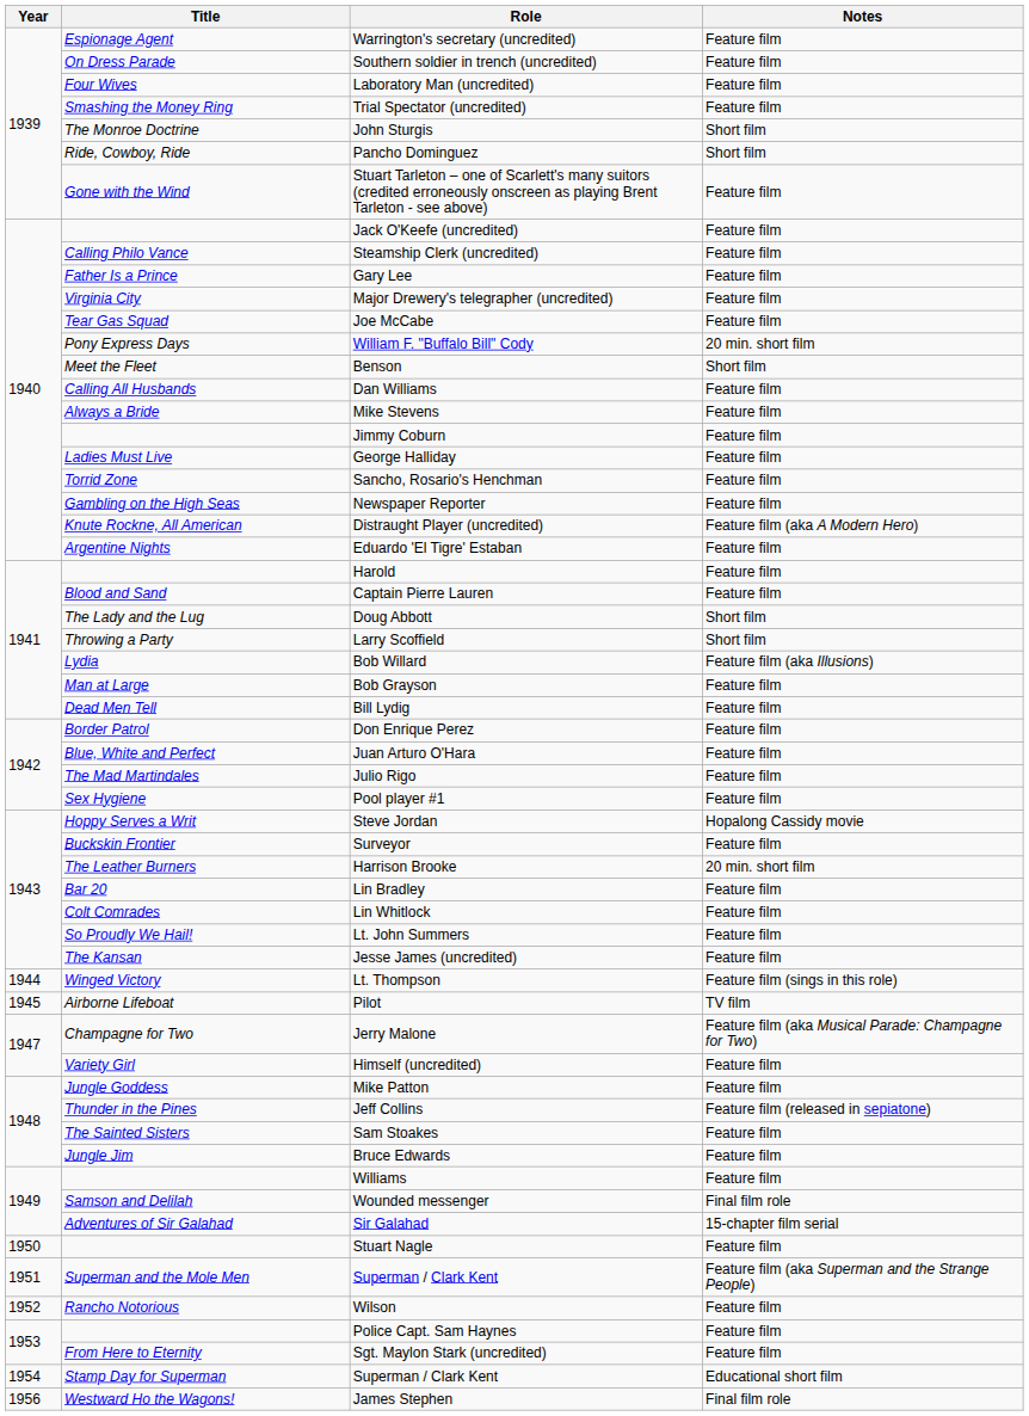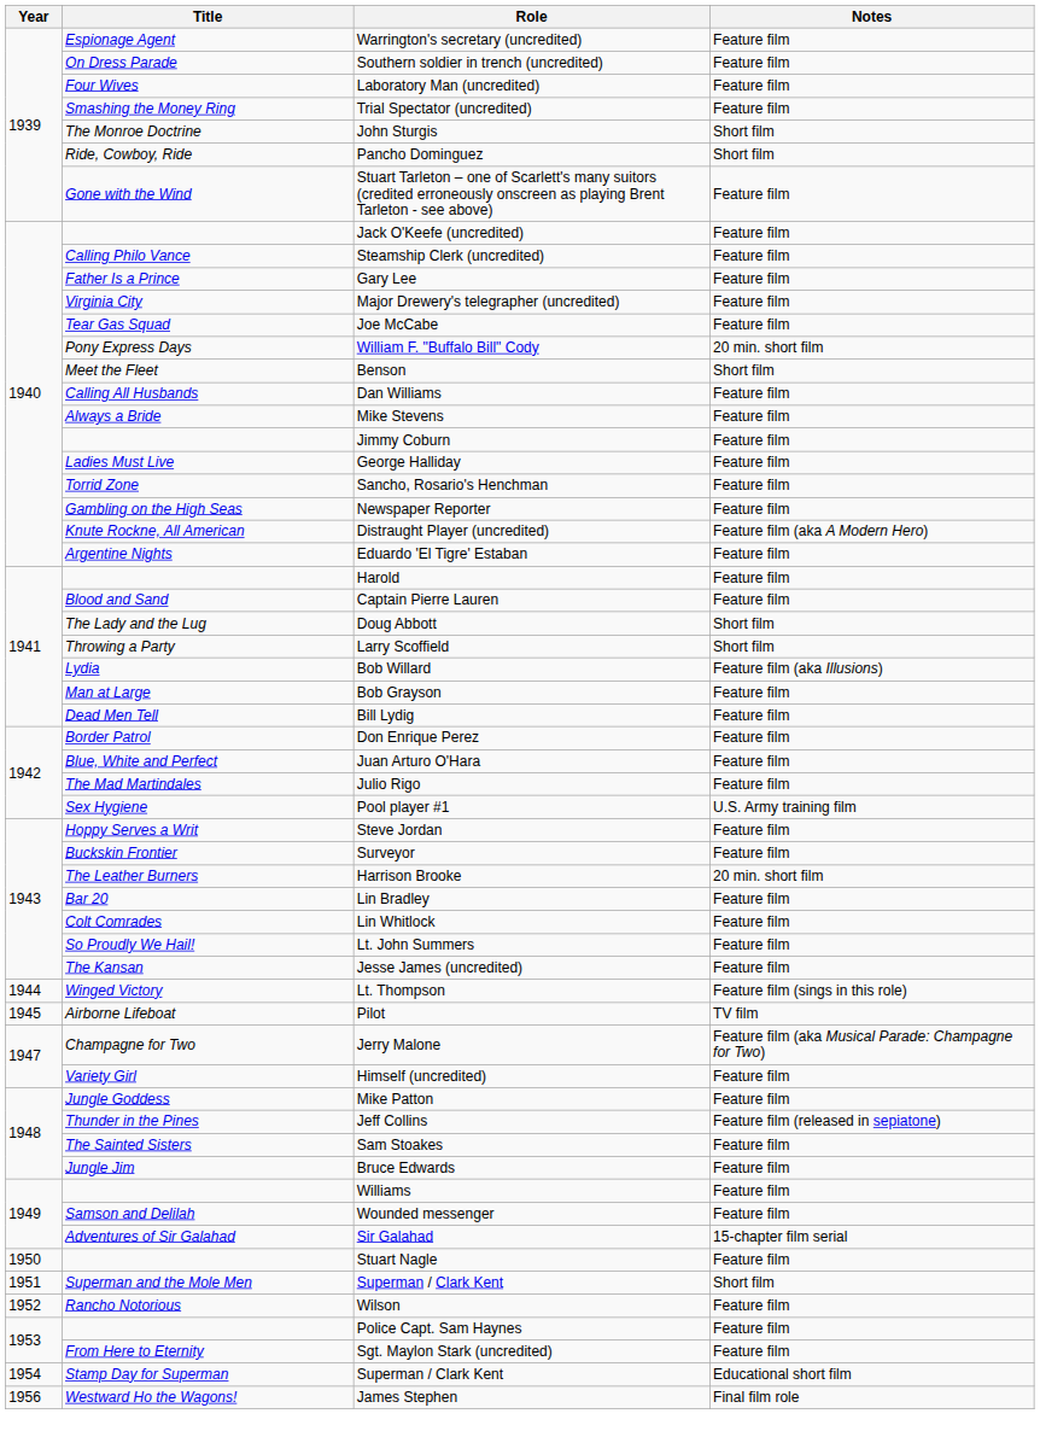 <table class="wikitable sortable" width=90%>
 <tr>
 <th width=3%>Year</th>
 <th width=18%>Title</th>
 <th width=22%>Role</th>
 <th class="unsortable" width=20%>Notes</th>
 </tr>
 <tr>
 <td rowspan="7">1939</td>
 <td><em><a href='#'>Espionage Agent</a></em></td>
 <td>Warrington's secretary (uncredited)</td>
 <td>Feature film</td>
 </tr>
 <tr>
 <td><em><a href='#'>On Dress Parade</a></em></td>
 <td>Southern soldier in trench (uncredited)</td>
 <td>Feature film</td>
 </tr>
 <tr>
 <td><em><a href='#'>Four Wives</a></em></td>
 <td>Laboratory Man (uncredited)</td>
 <td>Feature film</td>
 </tr>
 <tr>
 <td><em><a href='#'>Smashing the Money Ring</a></em></td>
 <td>Trial Spectator (uncredited)</td>
 <td>Feature film</td>
 </tr>
 <tr>
 <td><em>The Monroe Doctrine</em></td>
 <td>John Sturgis</td>
 <td>Short film</td>
 </tr>
 <tr>
 <td><em>Ride, Cowboy, Ride</em></td>
 <td>Pancho Dominguez</td>
 <td>Short film</td>
 </tr>
 <tr>
 <td><em><a href='#'>Gone with the Wind</a></em></td>
 <td>Stuart Tarleton – one of Scarlett's many suitors (credited erroneously onscreen as playing Brent Tarleton - see above)</td>
 <td>Feature film</td>
 </tr>
 <tr>
 <td rowspan="15">1940</td>
 <td><em></em></td>
 <td>Jack O'Keefe (uncredited)</td>
 <td>Feature film</td>
 </tr>
 <tr>
 <td><em><a href='#'>Calling Philo Vance</a></em></td>
 <td>Steamship Clerk (uncredited)</td>
 <td>Feature film</td>
 </tr>
 <tr>
 <td><em><a href='#'>Father Is a Prince</a></em></td>
 <td>Gary Lee</td>
 <td>Feature film</td>
 </tr>
 <tr>
 <td><em><a href='#'>Virginia City</a></em></td>
 <td>Major Drewery's telegrapher (uncredited)</td>
 <td>Feature film</td>
 </tr>
 <tr>
 <td><em><a href='#'>Tear Gas Squad</a></em></td>
 <td>Joe McCabe</td>
 <td>Feature film</td>
 </tr>
 <tr>
 <td><em>Pony Express Days</em></td>
 <td><a href='#'>William F. "Buffalo Bill" Cody</a></td>
 <td>20 min. short film</td>
 </tr>
 <tr>
 <td><em>Meet the Fleet</em></td>
 <td>Benson</td>
 <td>Short film</td>
 </tr>
 <tr>
 <td><em><a href='#'>Calling All Husbands</a></em></td>
 <td>Dan Williams</td>
 <td>Feature film</td>
 </tr>
 <tr>
 <td><em><a href='#'>Always a Bride</a></em></td>
 <td>Mike Stevens</td>
 <td>Feature film</td>
 </tr>
 <tr>
 <td><em></em></td>
 <td>Jimmy Coburn</td>
 <td>Feature film</td>
 </tr>
 <tr>
 <td><a href='#'><em>Ladies Must Live</em></a></td>
 <td>George Halliday</td>
 <td>Feature film</td>
 </tr>
 <tr>
 <td><em><a href='#'>Torrid Zone</a></em></td>
 <td>Sancho, Rosario's Henchman</td>
 <td>Feature film</td>
 </tr>
 <tr>
 <td><em><a href='#'>Gambling on the High Seas</a></em></td>
 <td>Newspaper Reporter</td>
 <td>Feature film</td>
 </tr>
 <tr>
 <td><em><a href='#'>Knute Rockne, All American</a></em></td>
 <td>Distraught Player (uncredited)</td>
 <td>Feature film (aka <em>A Modern Hero</em>)</td>
 </tr>
 <tr>
 <td><em><a href='#'>Argentine Nights</a></em></td>
 <td>Eduardo 'El Tigre' Estaban</td>
 <td>Feature film</td>
 </tr>
 <tr>
 <td rowspan="7">1941</td>
 <td><em></em></td>
 <td>Harold</td>
 <td>Feature film</td>
 </tr>
 <tr>
 <td><em><a href='#'>Blood and Sand</a></em></td>
 <td>Captain Pierre Lauren</td>
 <td>Feature film</td>
 </tr>
 <tr>
 <td><em>The Lady and the Lug</em></td>
 <td>Doug Abbott</td>
 <td>Short film</td>
 </tr>
 <tr>
 <td><em>Throwing a Party</em></td>
 <td>Larry Scoffield</td>
 <td>Short film</td>
 </tr>
 <tr>
 <td><em><a href='#'>Lydia</a></em></td>
 <td>Bob Willard</td>
 <td>Feature film (aka <em>Illusions</em>)</td>
 </tr>
 <tr>
 <td><em><a href='#'>Man at Large</a></em></td>
 <td>Bob Grayson</td>
 <td>Feature film</td>
 </tr>
 <tr>
 <td><em><a href='#'>Dead Men Tell</a></em></td>
 <td>Bill Lydig</td>
 <td>Feature film</td>
 </tr>
 <tr>
 <td rowspan="4">1942</td>
 <td><em><a href='#'>Border Patrol</a></em></td>
 <td>Don Enrique Perez</td>
 <td>Feature film</td>
 </tr>
 <tr>
 <td><em><a href='#'>Blue, White and Perfect</a></em></td>
 <td>Juan Arturo O'Hara</td>
 <td>Feature film</td>
 </tr>
 <tr>
 <td><em><a href='#'>The Mad Martindales</a></em></td>
 <td>Julio Rigo</td>
 <td>Feature film</td>
 </tr>
 <tr>
 <td><em><a href='#'>Sex Hygiene</a></em></td>
 <td>Pool player #1</td>
-<td>Feature film</td>
+<td>U.S. Army training film</td>
 </tr>
 <tr>
 <td rowspan="7">1943</td>
 <td><em><a href='#'>Hoppy Serves a Writ</a></em></td>
 <td>Steve Jordan</td>
-<td>Hopalong Cassidy movie</td>
+<td>Feature film</td>
 </tr>
 <tr>
 <td><em><a href='#'>Buckskin Frontier</a></em></td>
 <td>Surveyor</td>
 <td>Feature film</td>
 </tr>
 <tr>
 <td><em><a href='#'>The Leather Burners</a></em></td>
 <td>Harrison Brooke</td>
 <td>20 min. short film</td>
 </tr>
 <tr>
 <td><em><a href='#'>Bar 20</a></em></td>
 <td>Lin Bradley</td>
 <td>Feature film</td>
 </tr>
 <tr>
 <td><em><a href='#'>Colt Comrades</a></em></td>
 <td>Lin Whitlock</td>
 <td>Feature film</td>
 </tr>
 <tr>
 <td><em><a href='#'>So Proudly We Hail!</a></em></td>
 <td>Lt. John Summers</td>
 <td>Feature film</td>
 </tr>
 <tr>
 <td><em><a href='#'>The Kansan</a></em></td>
 <td>Jesse James (uncredited)</td>
 <td>Feature film</td>
 </tr>
 <tr>
 <td>1944</td>
 <td><em><a href='#'>Winged Victory</a></em></td>
 <td>Lt. Thompson</td>
 <td>Feature film (sings in this role)</td>
 </tr>
 <tr>
 <td>1945</td>
 <td><em>Airborne Lifeboat</em></td>
 <td>Pilot</td>
 <td>TV film</td>
 </tr>
 <tr>
 <td rowspan="2">1947</td>
 <td><em>Champagne for Two</em></td>
 <td>Jerry Malone</td>
 <td>Feature film (aka <em>Musical Parade: Champagne for Two</em>)</td>
 </tr>
 <tr>
 <td><em><a href='#'>Variety Girl</a></em></td>
 <td>Himself (uncredited)</td>
 <td>Feature film</td>
 </tr>
 <tr>
 <td rowspan="4">1948</td>
 <td><em><a href='#'>Jungle Goddess</a></em></td>
 <td>Mike Patton</td>
 <td>Feature film</td>
 </tr>
 <tr>
 <td><em><a href='#'>Thunder in the Pines</a></em></td>
 <td>Jeff Collins</td>
 <td>Feature film (released in <a href='#'>sepiatone</a>)</td>
 </tr>
 <tr>
 <td><em><a href='#'>The Sainted Sisters</a></em></td>
 <td>Sam Stoakes</td>
 <td>Feature film</td>
 </tr>
 <tr>
 <td><em><a href='#'>Jungle Jim</a></em></td>
 <td>Bruce Edwards</td>
 <td>Feature film</td>
 </tr>
 <tr>
 <td rowspan="3">1949</td>
 <td><em></em></td>
 <td>Williams</td>
 <td>Feature film</td>
 </tr>
 <tr>
 <td><em><a href='#'>Samson and Delilah</a></em></td>
 <td>Wounded messenger</td>
-<td>Final film role</td>
+<td>Feature film</td>
 </tr>
 <tr>
 <td><em><a href='#'>Adventures of Sir Galahad</a></em></td>
 <td><a href='#'>Sir Galahad</a></td>
 <td>15-chapter film serial</td>
 </tr>
 <tr>
 <td>1950</td>
 <td><em></em></td>
 <td>Stuart Nagle</td>
 <td>Feature film</td>
 </tr>
 <tr>
 <td>1951</td>
 <td><em><a href='#'>Superman and the Mole Men</a></em></td>
 <td><a href='#'>Superman</a> / <a href='#'>Clark Kent</a></td>
-<td>Feature film (aka <em>Superman and the Strange People</em>)</td>
+<td>Short film</td>
 </tr>
 <tr>
 <td>1952</td>
 <td><em><a href='#'>Rancho Notorious</a></em></td>
 <td>Wilson</td>
 <td>Feature film</td>
 </tr>
 <tr>
 <td rowspan="2">1953</td>
 <td><em></em></td>
 <td>Police Capt. Sam Haynes</td>
 <td>Feature film</td>
 </tr>
 <tr>
 <td><em><a href='#'>From Here to Eternity</a></em></td>
 <td>Sgt. Maylon Stark (uncredited)</td>
 <td>Feature film</td>
 </tr>
 <tr>
 <td>1954</td>
 <td><em><a href='#'>Stamp Day for Superman</a></em></td>
 <td>Superman / Clark Kent</td>
 <td>Educational short film</td>
 </tr>
 <tr>
 <td>1956</td>
 <td><em><a href='#'>Westward Ho the Wagons!</a></em></td>
 <td>James Stephen</td>
 <td>Final film role</td>
 </tr>
 </table>
